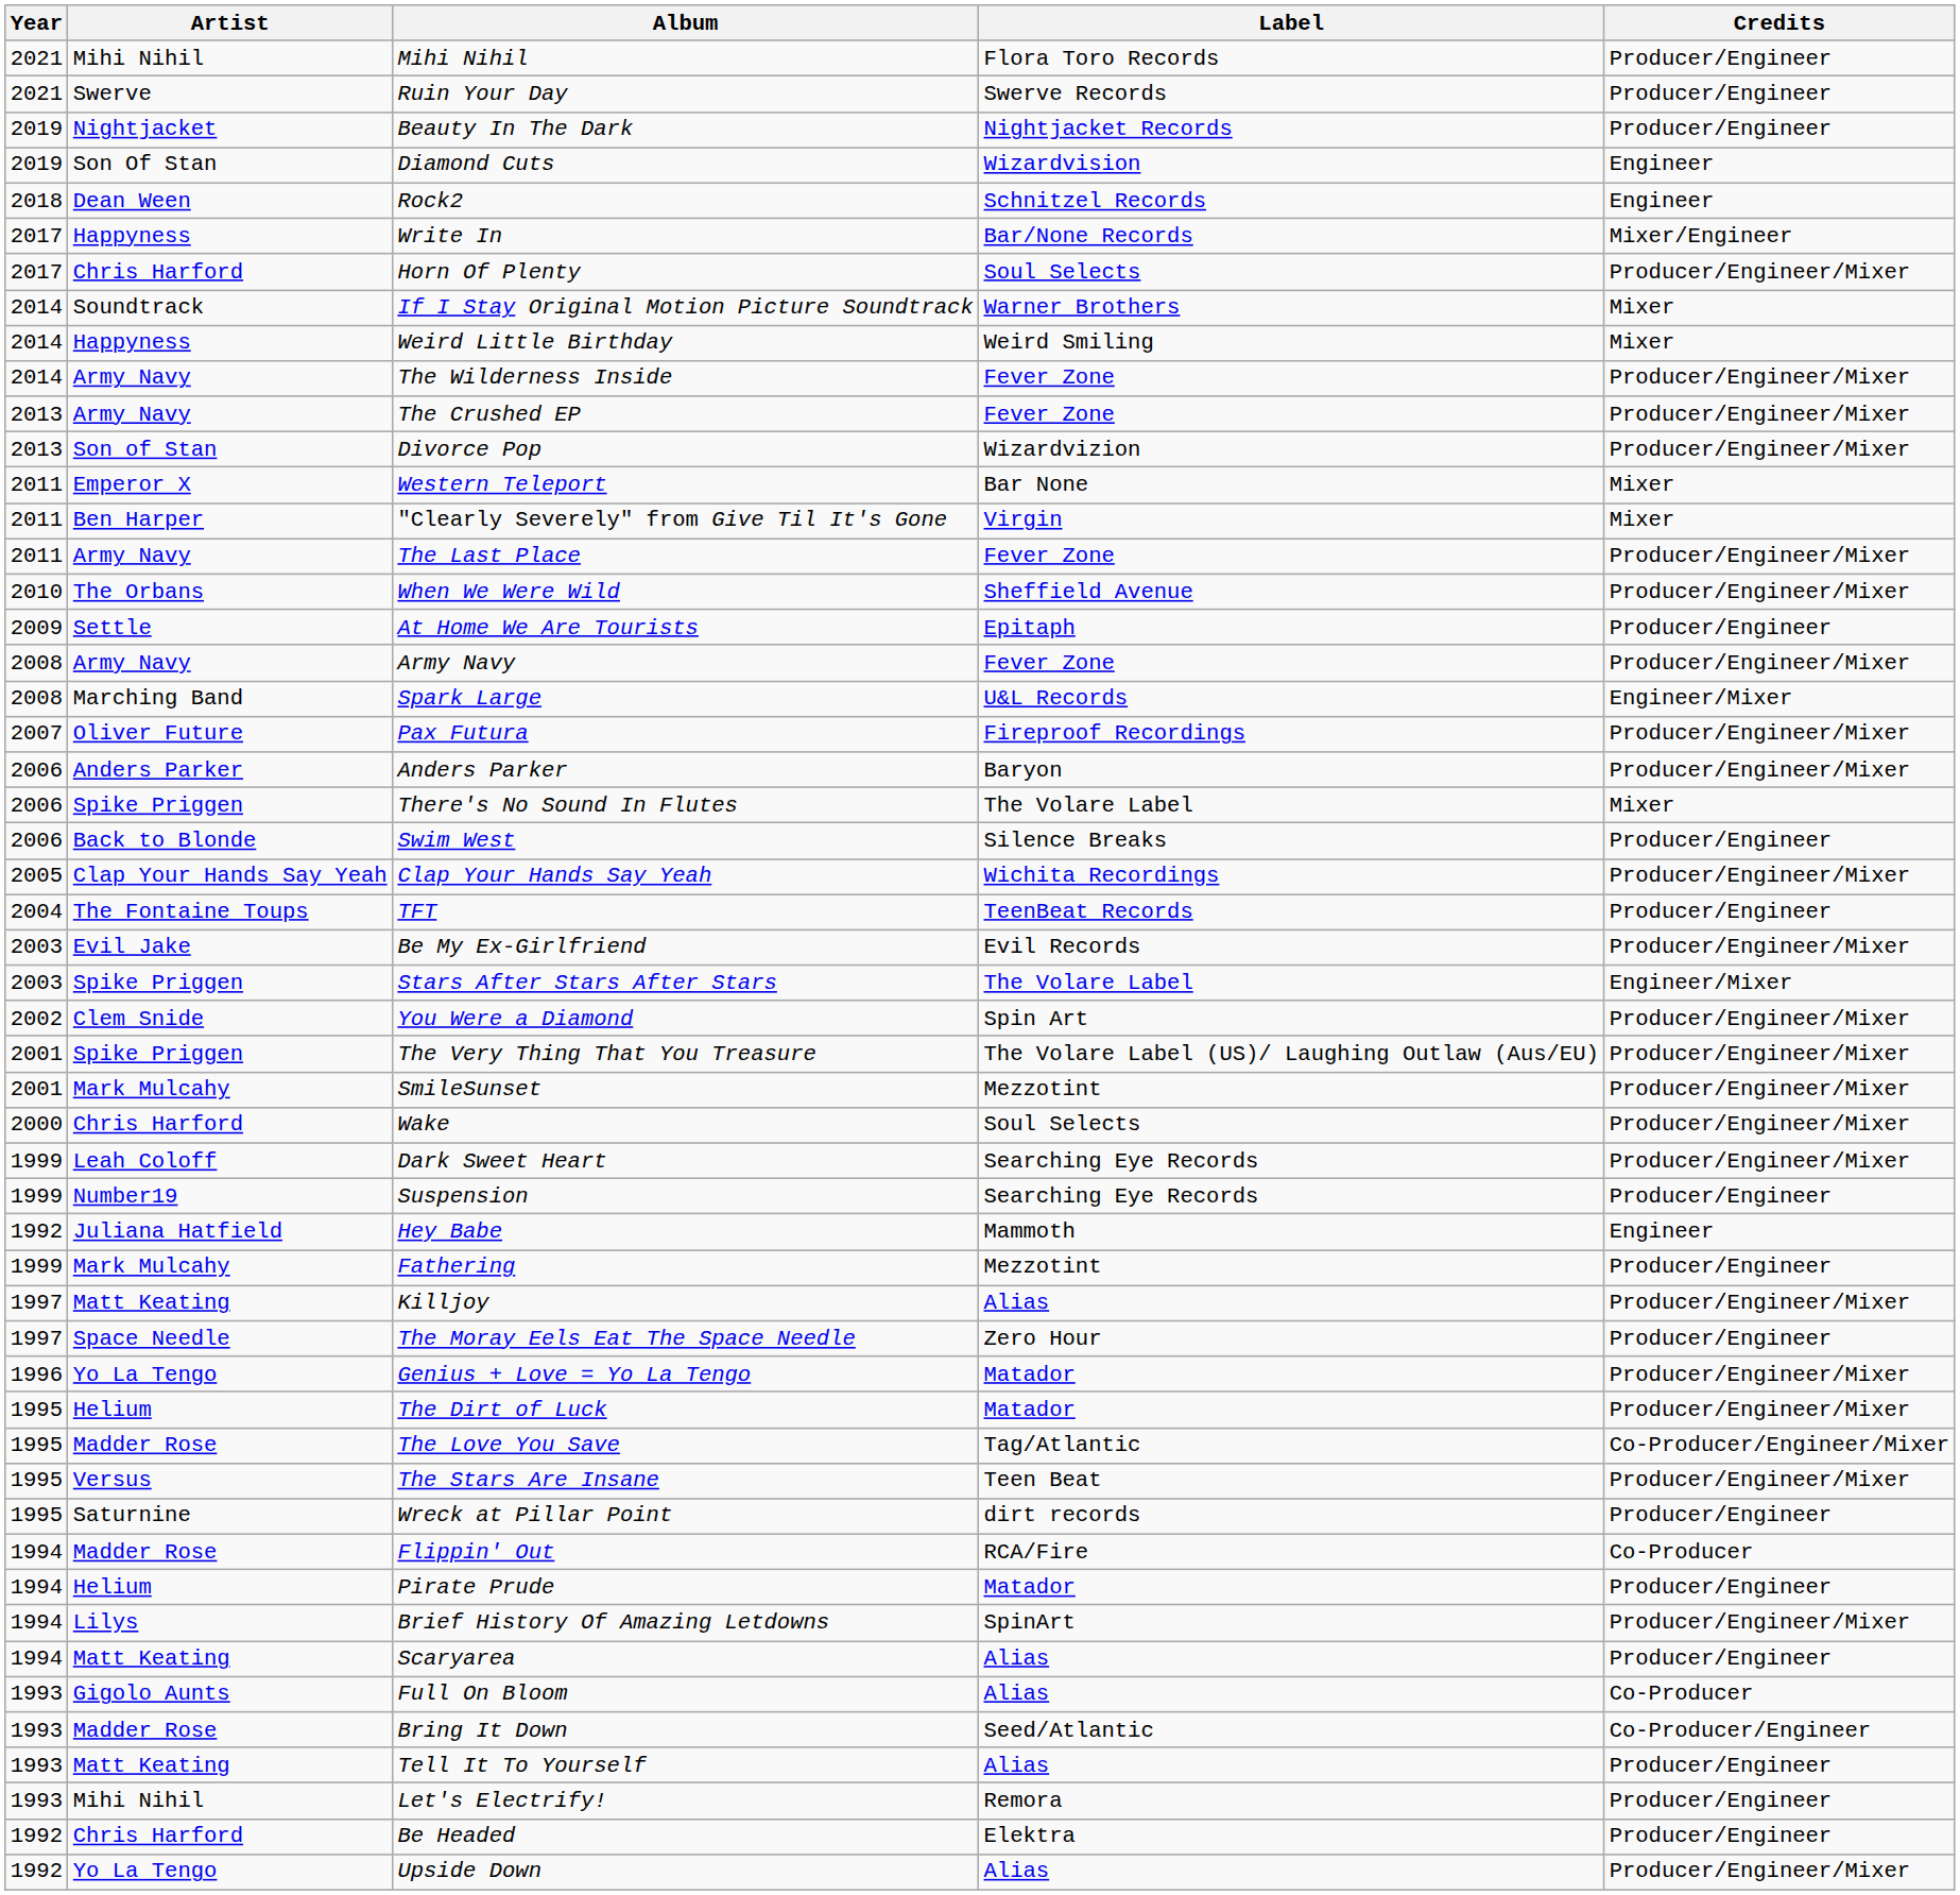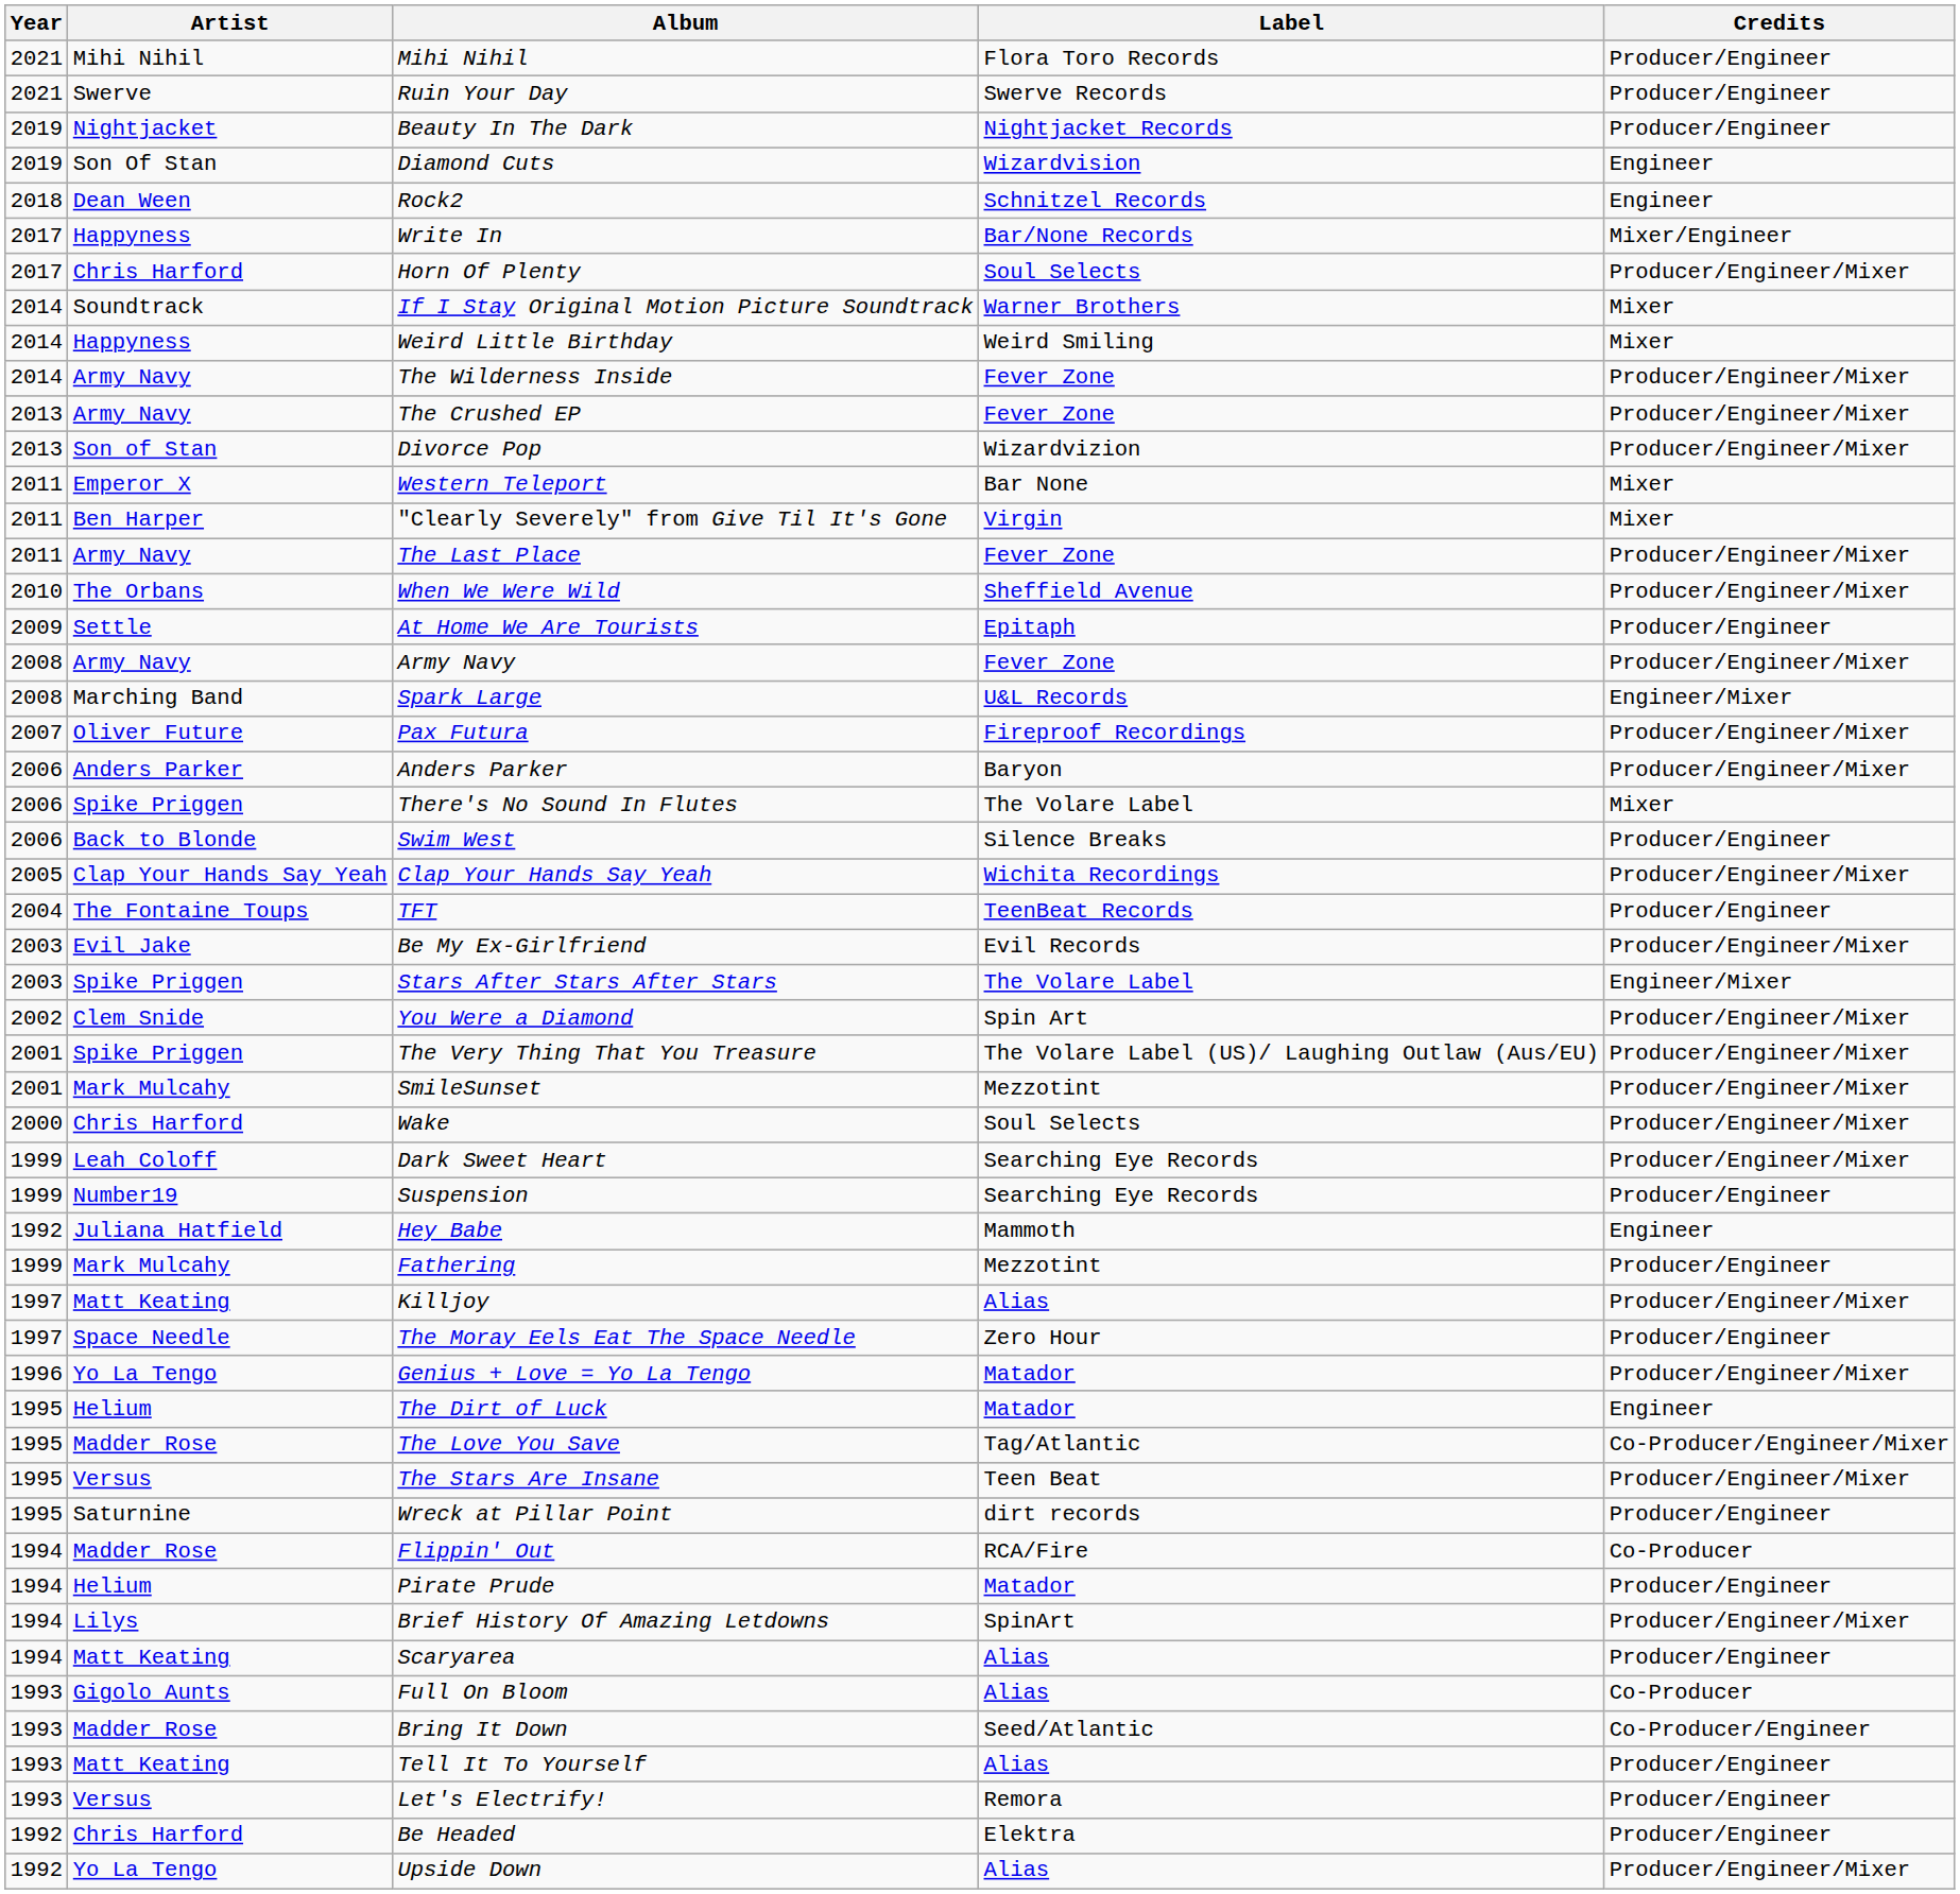 <table class="wikitable">
 <tr>
 <th>Year</th>
 <th>Artist</th>
 <th>Album</th>
 <th>Label</th>
 <th>Credits</th>
 </tr>
 <tr>
 <td>2021</td>
 <td>Mihi Nihil</td>
 <td><em>Mihi Nihil</em></td>
 <td>Flora Toro Records</td>
 <td>Producer/Engineer</td>
 </tr>
 <tr>
 <td>2021</td>
 <td>Swerve</td>
 <td><em>Ruin Your Day</em></td>
 <td>Swerve Records</td>
 <td>Producer/Engineer</td>
 </tr>
 <tr>
 <td>2019</td>
 <td><a href='#'>Nightjacket</a></td>
 <td><em>Beauty In The Dark</em></td>
 <td><a href='#'>Nightjacket Records</a></td>
 <td>Producer/Engineer</td>
 </tr>
 <tr>
 <td>2019</td>
 <td>Son Of Stan</td>
 <td><em>Diamond Cuts</em></td>
 <td><a href='#'>Wizardvision</a></td>
 <td>Engineer</td>
 </tr>
 <tr>
 <td>2018</td>
 <td><a href='#'>Dean Ween</a></td>
 <td><em>Rock2</em></td>
 <td><a href='#'>Schnitzel Records</a></td>
 <td>Engineer</td>
 </tr>
 <tr>
 <td>2017</td>
 <td><a href='#'>Happyness</a></td>
 <td><em>Write In</em></td>
 <td><a href='#'>Bar/None Records</a></td>
 <td>Mixer/Engineer</td>
 </tr>
 <tr>
 <td>2017</td>
 <td><a href='#'>Chris Harford</a></td>
 <td><em>Horn Of Plenty</em></td>
 <td><a href='#'>Soul Selects</a></td>
 <td>Producer/Engineer/Mixer</td>
 </tr>
 <tr>
 <td>2014</td>
 <td>Soundtrack</td>
 <td><em><a href='#'>If I Stay</a> Original Motion Picture Soundtrack</em></td>
 <td><a href='#'>Warner Brothers</a></td>
 <td>Mixer</td>
 </tr>
 <tr>
 <td>2014</td>
 <td><a href='#'>Happyness</a></td>
 <td><em>Weird Little Birthday</em></td>
 <td>Weird Smiling</td>
 <td>Mixer</td>
 </tr>
 <tr>
 <td>2014</td>
 <td><a href='#'>Army Navy</a></td>
 <td><em>The Wilderness Inside</em></td>
 <td><a href='#'>Fever Zone</a></td>
 <td>Producer/Engineer/Mixer</td>
 </tr>
 <tr>
 <td>2013</td>
 <td><a href='#'>Army Navy</a></td>
 <td><em>The Crushed EP</em></td>
 <td><a href='#'>Fever Zone</a></td>
 <td>Producer/Engineer/Mixer</td>
 </tr>
 <tr>
 <td>2013</td>
 <td><a href='#'>Son of Stan</a></td>
 <td><em>Divorce Pop</em></td>
 <td>Wizardvizion</td>
 <td>Producer/Engineer/Mixer</td>
 </tr>
 <tr>
 <td>2011</td>
 <td><a href='#'>Emperor X</a></td>
 <td><em><a href='#'>Western Teleport</a></em></td>
 <td>Bar None</td>
 <td>Mixer</td>
 </tr>
 <tr>
 <td>2011</td>
 <td><a href='#'>Ben Harper</a></td>
 <td>"Clearly Severely" from <em>Give Til It's Gone</em></td>
 <td><a href='#'>Virgin</a></td>
 <td>Mixer</td>
 </tr>
 <tr>
 <td>2011</td>
 <td><a href='#'>Army Navy</a></td>
 <td><em><a href='#'>The Last Place</a></em></td>
 <td><a href='#'>Fever Zone</a></td>
 <td>Producer/Engineer/Mixer</td>
 </tr>
 <tr>
 <td>2010</td>
 <td><a href='#'>The Orbans</a></td>
 <td><em><a href='#'>When We Were Wild</a></em></td>
 <td><a href='#'>Sheffield Avenue</a></td>
 <td>Producer/Engineer/Mixer</td>
 </tr>
 <tr>
 <td>2009</td>
 <td><a href='#'>Settle</a></td>
 <td><em><a href='#'>At Home We Are Tourists</a></em></td>
 <td><a href='#'>Epitaph</a></td>
 <td>Producer/Engineer</td>
 </tr>
 <tr>
 <td>2008</td>
 <td><a href='#'>Army Navy</a></td>
 <td><em>Army Navy</em></td>
 <td><a href='#'>Fever Zone</a></td>
 <td>Producer/Engineer/Mixer</td>
 </tr>
 <tr>
 <td>2008</td>
 <td>Marching Band</td>
 <td><em><a href='#'>Spark Large</a></em></td>
 <td><a href='#'>U&L Records</a></td>
 <td>Engineer/Mixer</td>
 </tr>
 <tr>
 <td>2007</td>
 <td><a href='#'>Oliver Future</a></td>
 <td><em><a href='#'>Pax Futura</a></em></td>
 <td><a href='#'>Fireproof Recordings</a></td>
 <td>Producer/Engineer/Mixer</td>
 </tr>
 <tr>
 <td>2006</td>
 <td><a href='#'>Anders Parker</a></td>
 <td><em>Anders Parker</em></td>
 <td>Baryon</td>
 <td>Producer/Engineer/Mixer</td>
 </tr>
 <tr>
 <td>2006</td>
 <td><a href='#'>Spike Priggen</a></td>
 <td><em>There's No Sound In Flutes</em></td>
 <td>The Volare Label</td>
 <td>Mixer</td>
 </tr>
 <tr>
 <td>2006</td>
 <td><a href='#'>Back to Blonde</a></td>
 <td><em><a href='#'>Swim West</a></em></td>
 <td>Silence Breaks</td>
 <td>Producer/Engineer</td>
 </tr>
 <tr>
 <td>2005</td>
 <td><a href='#'>Clap Your Hands Say Yeah</a></td>
 <td><em><a href='#'>Clap Your Hands Say Yeah</a></em></td>
 <td><a href='#'>Wichita Recordings</a></td>
 <td>Producer/Engineer/Mixer</td>
 </tr>
 <tr>
 <td>2004</td>
 <td><a href='#'>The Fontaine Toups</a></td>
 <td><em><a href='#'>TFT</a></em></td>
 <td><a href='#'>TeenBeat Records</a></td>
 <td>Producer/Engineer</td>
 </tr>
 <tr>
 <td>2003</td>
 <td><a href='#'>Evil Jake</a></td>
 <td><em>Be My Ex-Girlfriend</em></td>
 <td>Evil Records</td>
 <td>Producer/Engineer/Mixer</td>
 </tr>
 <tr>
 <td>2003</td>
 <td><a href='#'>Spike Priggen</a></td>
 <td><em><a href='#'>Stars After Stars After Stars</a></em></td>
 <td><a href='#'>The Volare Label</a></td>
 <td>Engineer/Mixer</td>
 </tr>
 <tr>
 <td>2002</td>
 <td><a href='#'>Clem Snide</a></td>
 <td><em><a href='#'>You Were a Diamond</a></em></td>
 <td>Spin Art</td>
 <td>Producer/Engineer/Mixer</td>
 </tr>
 <tr>
 <td>2001</td>
 <td><a href='#'>Spike Priggen</a></td>
 <td><em>The Very Thing That You Treasure</em></td>
 <td>The Volare Label (US)/ Laughing Outlaw (Aus/EU)</td>
 <td>Producer/Engineer/Mixer</td>
 </tr>
 <tr>
 <td>2001</td>
 <td><a href='#'>Mark Mulcahy</a></td>
 <td><em>SmileSunset</em></td>
 <td>Mezzotint</td>
 <td>Producer/Engineer/Mixer</td>
 </tr>
 <tr>
 <td>2000</td>
 <td><a href='#'>Chris Harford</a></td>
 <td><em>Wake</em></td>
 <td>Soul Selects</td>
 <td>Producer/Engineer/Mixer</td>
 </tr>
 <tr>
 <td>1999</td>
 <td><a href='#'>Leah Coloff</a></td>
 <td><em>Dark Sweet Heart</em></td>
 <td>Searching Eye Records</td>
 <td>Producer/Engineer/Mixer</td>
 </tr>
 <tr>
 <td>1999</td>
 <td><a href='#'>Number19</a></td>
 <td><em>Suspension</em></td>
 <td>Searching Eye Records</td>
 <td>Producer/Engineer</td>
 </tr>
 <tr>
 <td>1992</td>
 <td><a href='#'>Juliana Hatfield</a></td>
 <td><em><a href='#'>Hey Babe</a></em></td>
 <td>Mammoth</td>
 <td>Engineer</td>
 </tr>
 <tr>
 <td>1999</td>
 <td><a href='#'>Mark Mulcahy</a></td>
 <td><em><a href='#'>Fathering</a></em></td>
 <td>Mezzotint</td>
 <td>Producer/Engineer</td>
 </tr>
 <tr>
 <td>1997</td>
 <td><a href='#'>Matt Keating</a></td>
 <td><em>Killjoy</em></td>
 <td><a href='#'>Alias</a></td>
 <td>Producer/Engineer/Mixer</td>
 </tr>
 <tr>
 <td>1997</td>
 <td><a href='#'>Space Needle</a></td>
 <td><em><a href='#'>The Moray Eels Eat The Space Needle</a></em></td>
 <td>Zero Hour</td>
 <td>Producer/Engineer</td>
 </tr>
 <tr>
 <td>1996</td>
 <td><a href='#'>Yo La Tengo</a></td>
 <td><em><a href='#'>Genius + Love = Yo La Tengo</a></em></td>
 <td><a href='#'>Matador</a></td>
 <td>Producer/Engineer/Mixer</td>
 </tr>
 <tr>
 <td>1995</td>
 <td><a href='#'>Helium</a></td>
 <td><em><a href='#'>The Dirt of Luck</a></em></td>
 <td><a href='#'>Matador</a></td>
-<td>Producer/Engineer/Mixer</td>
+<td>Engineer</td>
 </tr>
 <tr>
 <td>1995</td>
 <td><a href='#'>Madder Rose</a></td>
 <td><em><a href='#'>The Love You Save</a></em></td>
 <td>Tag/Atlantic</td>
 <td>Co-Producer/Engineer/Mixer</td>
 </tr>
 <tr>
 <td>1995</td>
 <td><a href='#'>Versus</a></td>
 <td><em><a href='#'>The Stars Are Insane</a></em></td>
 <td>Teen Beat</td>
 <td>Producer/Engineer/Mixer</td>
 </tr>
 <tr>
 <td>1995</td>
 <td>Saturnine</td>
 <td><em>Wreck at Pillar Point</em></td>
 <td>dirt records</td>
 <td>Producer/Engineer</td>
 </tr>
 <tr>
 <td>1994</td>
 <td><a href='#'>Madder Rose</a></td>
 <td><em><a href='#'>Flippin' Out</a></em></td>
 <td>RCA/Fire</td>
 <td>Co-Producer</td>
 </tr>
 <tr>
 <td>1994</td>
 <td><a href='#'>Helium</a></td>
 <td><em>Pirate Prude</em></td>
 <td><a href='#'>Matador</a></td>
 <td>Producer/Engineer</td>
 </tr>
 <tr>
 <td>1994</td>
 <td><a href='#'>Lilys</a></td>
 <td><em>Brief History Of Amazing Letdowns</em></td>
 <td>SpinArt</td>
 <td>Producer/Engineer/Mixer</td>
 </tr>
 <tr>
 <td>1994</td>
 <td><a href='#'>Matt Keating</a></td>
 <td><em>Scaryarea</em></td>
 <td><a href='#'>Alias</a></td>
 <td>Producer/Engineer</td>
 </tr>
 <tr>
 <td>1993</td>
 <td><a href='#'>Gigolo Aunts</a></td>
 <td><em>Full On Bloom</em></td>
 <td><a href='#'>Alias</a></td>
 <td>Co-Producer</td>
 </tr>
 <tr>
 <td>1993</td>
 <td><a href='#'>Madder Rose</a></td>
 <td><em>Bring It Down</em></td>
 <td>Seed/Atlantic</td>
 <td>Co-Producer/Engineer</td>
 </tr>
 <tr>
 <td>1993</td>
 <td><a href='#'>Matt Keating</a></td>
 <td><em>Tell It To Yourself</em></td>
 <td><a href='#'>Alias</a></td>
 <td>Producer/Engineer</td>
 </tr>
 <tr>
 <td>1993</td>
-<td>Mihi Nihil</td>
+<td><a href='#'>Versus</a></td>
 <td><em>Let's Electrify!</em></td>
 <td>Remora</td>
 <td>Producer/Engineer</td>
 </tr>
 <tr>
 <td>1992</td>
 <td><a href='#'>Chris Harford</a></td>
 <td><em>Be Headed</em></td>
 <td>Elektra</td>
 <td>Producer/Engineer</td>
 </tr>
 <tr>
 <td>1992</td>
 <td><a href='#'>Yo La Tengo</a></td>
 <td><em>Upside Down</em></td>
 <td><a href='#'>Alias</a></td>
 <td>Producer/Engineer/Mixer</td>
 </tr>
 </table>
